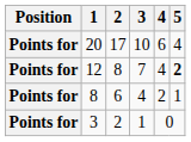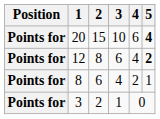 <table class="wikitable floatright" style="text-align: center">
 <tr>
 <th scope="col">Position</th>
 <th scope="col">1</th>
 <th scope="col">2</th>
 <th scope="col">3</th>
 <th scope="col">4</th>
 <th scope="col">5</th>
 </tr>
 <tr>
 <th scope="row">Points for </th>
 <td>20</td>
-<td>17</td>
+<td>15</td>
 <td>10</td>
 <td>6</td>
-<td>4</td>
+<td><strong>4</strong></td>
 </tr>
 <tr>
 <th scope="row">Points for </th>
 <td>12</td>
 <td>8</td>
-<td>7</td>
+<td>6</td>
 <td>4</td>
 <td><strong>2</strong></td>
 </tr>
 <tr>
 <th scope="row">Points for </th>
 <td>8</td>
 <td>6</td>
 <td>4</td>
 <td>2</td>
 <td>1</td>
 </tr>
 <tr>
 <th scope="row">Points for </th>
 <td>3</td>
 <td>2</td>
 <td>1</td>
 <td colspan=2>0</td>
 </tr>
 </table>
